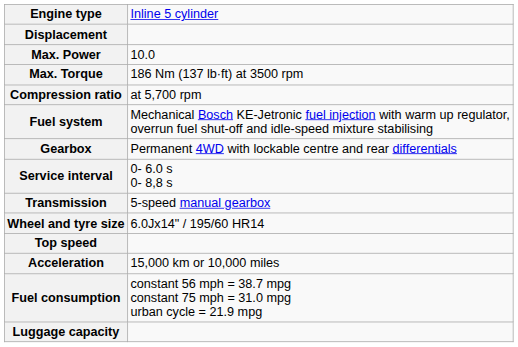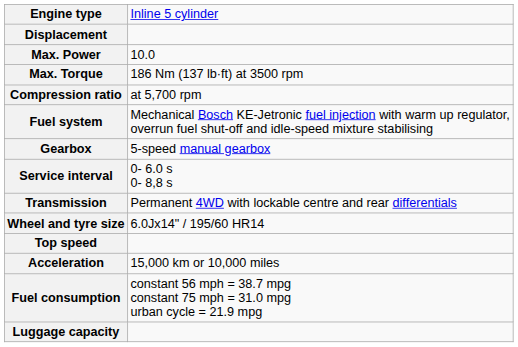 <table class="wikitable">
 <tr>
 <th>Engine type</th>
 <td><a href='#'>Inline 5 cylinder</a></td>
 </tr>
 <tr>
 <th>Displacement</th>
 <td></td>
 </tr>
 <tr>
 <th>Max. Power</th>
 <td>10.0</td>
 </tr>
 <tr>
 <th>Max. Torque</th>
 <td>186 Nm (137 lb·ft) at 3500 rpm</td>
 </tr>
 <tr>
 <th>Compression ratio</th>
 <td> at 5,700 rpm</td>
 </tr>
 <tr>
 <th>Fuel system</th>
 <td>Mechanical <a href='#'>Bosch</a> KE-Jetronic <a href='#'>fuel injection</a> with warm up regulator,<br>overrun fuel shut-off and idle-speed mixture stabilising</td>
 </tr>
 <tr>
 <th>Gearbox</th>
-<td>Permanent <a href='#'>4WD</a> with lockable centre and rear <a href='#'>differentials</a></td>
+<td>5-speed <a href='#'>manual gearbox</a></td>
 </tr>
 <tr>
 <th>Service interval</th>
 <td>0- 6.0 s<br>0- 8,8 s</td>
 </tr>
 <tr>
 <th>Transmission</th>
-<td>5-speed <a href='#'>manual gearbox</a></td>
+<td>Permanent <a href='#'>4WD</a> with lockable centre and rear <a href='#'>differentials</a></td>
 </tr>
 <tr>
 <th>Wheel and tyre size</th>
 <td>6.0Jx14" / 195/60 HR14</td>
 </tr>
 <tr>
 <th>Top speed</th>
 <td></td>
 </tr>
 <tr>
 <th>Acceleration</th>
 <td>15,000 km or 10,000 miles</td>
 </tr>
 <tr>
 <th>Fuel consumption</th>
 <td>constant 56 mph = 38.7 mpg<br>constant 75 mph = 31.0 mpg<br>urban cycle = 21.9 mpg</td>
 </tr>
 <tr>
 <th>Luggage capacity</th>
 <td></td>
 </tr>
 </table>
